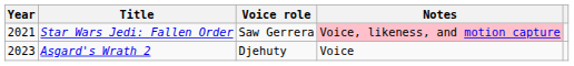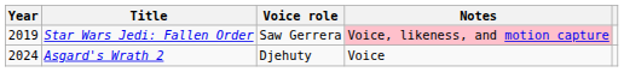 <table class="wikitable">
 <tr>
 <th>Year</th>
 <th>Title</th>
 <th>Voice role</th>
 <th>Notes</th>
 <th></th>
 </tr>
 <tr>
-<td>2021</td>
+<td>2019</td>
 <td><em><a href='#'>Star Wars Jedi: Fallen Order</a></em></td>
 <td>Saw Gerrera</td>
 <td style="background: pink;">Voice, likeness, and <a href='#'>motion capture</a></td>
 <td></td>
 </tr>
 <tr>
-<td>2023</td>
+<td>2024</td>
 <td><em><a href='#'>Asgard's Wrath 2</a></em></td>
 <td>Djehuty</td>
 <td>Voice</td>
 <td></td>
 </tr>
 </table>
